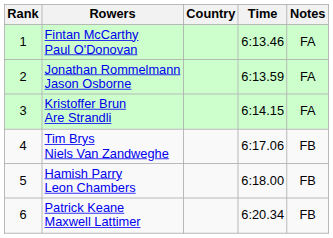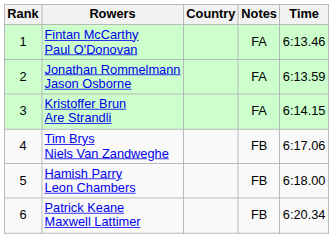 <table class="wikitable" style="text-align:center">
 <tr>
 <th>Rank</th>
 <th>Rowers</th>
 <th>Country</th>
+<th>Notes</th>
 <th>Time</th>
-<th>Notes</th>
 </tr>
 <tr bgcolor=ccffcc>
 <td>1</td>
 <td align="left"><a href='#'>Fintan McCarthy</a><br><a href='#'>Paul O'Donovan</a></td>
 <td align="left"></td>
+<td>FA</td>
 <td>6:13.46</td>
-<td>FA</td>
 </tr>
 <tr bgcolor=ccffcc>
 <td>2</td>
 <td align="left"><a href='#'>Jonathan Rommelmann</a><br><a href='#'>Jason Osborne</a></td>
 <td align="left"></td>
+<td>FA</td>
 <td>6:13.59</td>
-<td>FA</td>
 </tr>
 <tr bgcolor=ccffcc>
 <td>3</td>
 <td align="left"><a href='#'>Kristoffer Brun</a><br><a href='#'>Are Strandli</a></td>
 <td align="left"></td>
+<td>FA</td>
 <td>6:14.15</td>
-<td>FA</td>
 </tr>
 <tr>
 <td>4</td>
 <td align="left"><a href='#'>Tim Brys</a><br><a href='#'>Niels Van Zandweghe</a></td>
 <td align="left"></td>
+<td>FB</td>
 <td>6:17.06</td>
-<td>FB</td>
 </tr>
 <tr>
 <td>5</td>
 <td align="left"><a href='#'>Hamish Parry</a><br><a href='#'>Leon Chambers</a></td>
 <td align="left"></td>
+<td>FB</td>
 <td>6:18.00</td>
-<td>FB</td>
 </tr>
 <tr>
 <td>6</td>
 <td align="left"><a href='#'>Patrick Keane</a><br><a href='#'>Maxwell Lattimer</a></td>
 <td align="left"></td>
+<td>FB</td>
 <td>6:20.34</td>
-<td>FB</td>
 </tr>
 </table>
